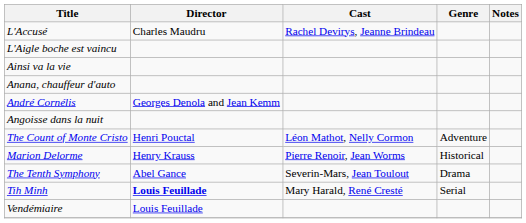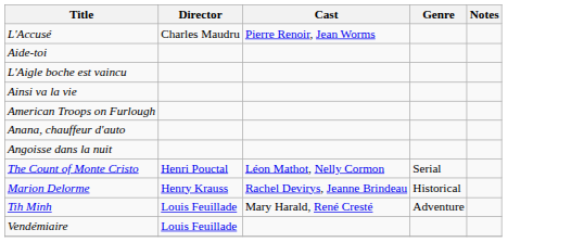 <table class="wikitable">
 <tr>
 <th>Title</th>
 <th>Director</th>
 <th>Cast</th>
 <th>Genre</th>
 <th>Notes</th>
 </tr>
 <tr>
 <td><em>L'Accusé</em></td>
 <td>Charles Maudru</td>
-<td><a href='#'>Rachel Devirys</a>, <a href='#'>Jeanne Brindeau</a></td>
+<td><a href='#'>Pierre Renoir</a>, <a href='#'>Jean Worms</a></td>
+<td></td>
+<td></td>
+</tr>
+<tr>
+<td><em>Aide-toi</em></td>
+<td></td>
+<td></td>
 <td></td>
 <td></td>
 </tr>
 <tr>
 <td><em>L'Aigle boche est vaincu</em></td>
 <td></td>
 <td></td>
 <td></td>
 <td></td>
 </tr>
 <tr>
 <td><em>Ainsi va la vie</em></td>
 <td></td>
 <td></td>
 <td></td>
 <td></td>
 </tr>
 <tr>
-<td><em>Anana, chauffeur d'auto</em></td>
+<td><em>American Troops on Furlough</em></td>
 <td></td>
 <td></td>
 <td></td>
 <td></td>
 </tr>
 <tr>
-<td><em><a href='#'>André Cornélis</a></em></td>
-<td><a href='#'>Georges Denola</a> and <a href='#'>Jean Kemm</a></td>
+<td><em>Anana, chauffeur d'auto</em></td>
+<td></td>
 <td></td>
 <td></td>
 <td></td>
 </tr>
 <tr>
 <td><em>Angoisse dans la nuit</em></td>
 <td></td>
 <td></td>
 <td></td>
 <td></td>
 </tr>
 <tr>
 <td><em><a href='#'>The Count of Monte Cristo</a></em></td>
 <td><a href='#'>Henri Pouctal</a></td>
 <td><a href='#'>Léon Mathot</a>, <a href='#'>Nelly Cormon</a></td>
-<td>Adventure</td>
+<td>Serial</td>
 <td></td>
 </tr>
 <tr>
 <td><em><a href='#'>Marion Delorme</a></em></td>
 <td><a href='#'>Henry Krauss</a></td>
-<td><a href='#'>Pierre Renoir</a>, <a href='#'>Jean Worms</a></td>
+<td><a href='#'>Rachel Devirys</a>, <a href='#'>Jeanne Brindeau</a></td>
 <td>Historical</td>
 <td></td>
 </tr>
 <tr>
-<td><em><a href='#'>The Tenth Symphony</a></em></td>
-<td><a href='#'>Abel Gance</a></td>
-<td>Severin-Mars, <a href='#'>Jean Toulout</a></td>
-<td>Drama</td>
-<td></td>
-</tr>
-<tr>
 <td><em><a href='#'>Tih Minh</a></em></td>
-<td><strong><a href='#'>Louis Feuillade</a></strong></td>
+<td><a href='#'>Louis Feuillade</a></td>
 <td>Mary Harald, <a href='#'>René Cresté</a></td>
-<td>Serial</td>
+<td>Adventure</td>
 <td></td>
 </tr>
 <tr>
 <td><em>Vendémiaire</em></td>
 <td><a href='#'>Louis Feuillade</a></td>
 <td></td>
 <td></td>
 <td></td>
 </tr>
 <tr>
 </tr>
 </table>
